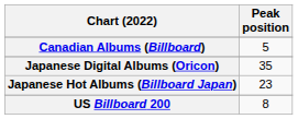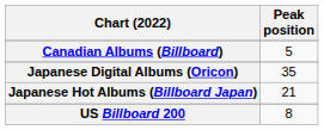 <table class="wikitable sortable plainrowheaders" style="text-align:center">
 <tr>
 <th scope="col">Chart (2022)</th>
 <th scope="col">Peak<br>position</th>
 </tr>
 <tr>
 </tr>
 <tr>
 </tr>
 <tr>
 </tr>
 <tr>
 </tr>
 <tr>
 <th scope="row"><a href='#'>Canadian Albums</a> (<em><a href='#'>Billboard</a></em>)</th>
 <td>5</td>
 </tr>
 <tr>
 </tr>
 <tr>
 </tr>
 <tr>
 </tr>
 <tr>
 </tr>
 <tr>
 </tr>
 <tr>
 </tr>
 <tr>
 </tr>
 <tr>
 </tr>
 <tr>
 </tr>
 <tr>
 </tr>
 <tr>
 <th scope="row">Japanese Digital Albums (<a href='#'>Oricon</a>)</th>
 <td>35</td>
 </tr>
 <tr>
 <th scope="row">Japanese Hot Albums (<em><a href='#'>Billboard Japan</a></em>)</th>
-<td>23</td>
+<td>21</td>
 </tr>
 <tr>
 </tr>
 <tr>
 </tr>
 <tr>
 </tr>
 <tr>
 </tr>
 <tr>
 </tr>
 <tr>
 </tr>
 <tr>
 </tr>
 <tr>
 </tr>
 <tr>
 </tr>
 <tr>
 <th scope="row">US <a href='#'><em>Billboard</em> 200</a></th>
 <td>8</td>
 </tr>
 </table>
